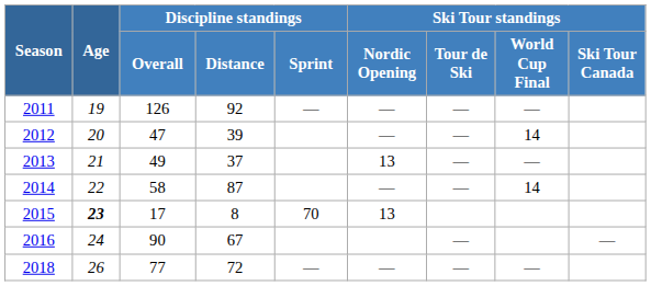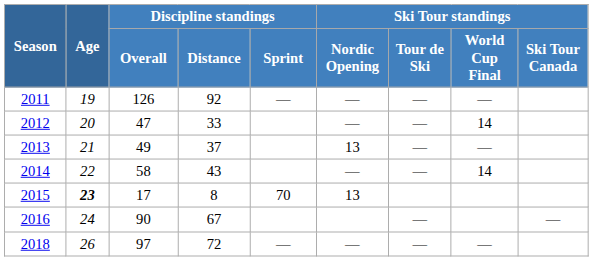 <table class="wikitable" style="font-size:95%; text-align:center; border:grey solid 1px; border-collapse:collapse; background:#ffffff;">
 <tr>
 <th style="background-color:#369; color:white; width:60px;" rowspan="2"> Season </th>
 <th style="background-color:#369; color:white; width:40px;" rowspan="2"> Age </th>
 <th style="background-color:#4180be; color:white;" colspan="3">Discipline standings</th>
 <th style="background-color:#4180be; color:white;" colspan="4">Ski Tour standings</th>
 </tr>
 <tr>
 <th style="background-color:#4180be; color:white; width:75px;">Overall</th>
 <th style="background-color:#4180be; color:white; width:75px;">Distance</th>
 <th style="background-color:#4180be; color:white; width:75px;">Sprint</th>
 <th style="background-color:#4180be; color:white; width:75px;">Nordic<br>Opening</th>
 <th style="background-color:#4180be; color:white; width:75px;">Tour de<br>Ski</th>
 <th style="background-color:#4180be; color:white; width:75px;">World Cup<br>Final</th>
 <th style="background-color:#4180be; color:white; width:75px;">Ski Tour<br>Canada</th>
 </tr>
 <tr>
 <td><a href='#'>2011</a></td>
 <td><em>19</em></td>
 <td>126</td>
 <td>92</td>
 <td>—</td>
 <td>—</td>
 <td>—</td>
 <td>—</td>
 <td></td>
 </tr>
 <tr>
 <td><a href='#'>2012</a></td>
 <td><em>20</em></td>
 <td>47</td>
-<td>39</td>
+<td>33</td>
 <td></td>
 <td>—</td>
 <td>—</td>
 <td>14</td>
 <td></td>
 </tr>
 <tr>
 <td><a href='#'>2013</a></td>
 <td><em>21</em></td>
 <td>49</td>
 <td>37</td>
 <td></td>
 <td>13</td>
 <td>—</td>
 <td>—</td>
 <td></td>
 </tr>
 <tr>
 <td><a href='#'>2014</a></td>
 <td><em>22</em></td>
 <td>58</td>
-<td>87</td>
+<td>43</td>
 <td></td>
 <td>—</td>
 <td>—</td>
 <td>14</td>
 <td></td>
 </tr>
 <tr>
 <td><a href='#'>2015</a></td>
 <td><strong><em>23</em></strong></td>
 <td>17</td>
 <td>8</td>
 <td>70</td>
 <td>13</td>
 <td></td>
 <td></td>
 <td></td>
 </tr>
 <tr>
 <td><a href='#'>2016</a></td>
 <td><em>24</em></td>
 <td>90</td>
 <td>67</td>
 <td></td>
 <td></td>
 <td>—</td>
 <td></td>
 <td>—</td>
 </tr>
 <tr>
 <td><a href='#'>2018</a></td>
 <td><em>26</em></td>
-<td>77</td>
+<td>97</td>
 <td>72</td>
 <td>—</td>
 <td>—</td>
 <td>—</td>
 <td>—</td>
 <td></td>
 </tr>
 </table>
